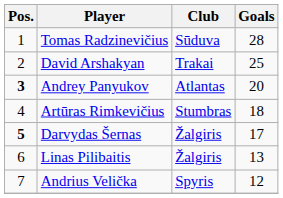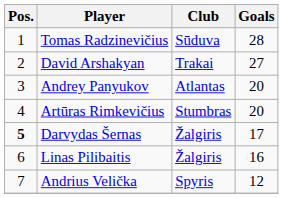 <table class="wikitable" style="text-align:center;">
 <tr>
 <th>Pos.</th>
 <th>Player</th>
 <th>Club</th>
 <th>Goals</th>
 </tr>
 <tr>
 <td rowspan=1>1</td>
 <td align=left> <a href='#'>Tomas Radzinevičius</a></td>
 <td align=left><a href='#'>Sūduva</a></td>
 <td>28</td>
 </tr>
 <tr>
 <td rowspan=1>2</td>
 <td align=left> <a href='#'>David Arshakyan</a></td>
 <td align=left><a href='#'>Trakai</a></td>
-<td>25</td>
+<td>27</td>
 </tr>
 <tr>
-<td rowspan=1><strong>3</strong></td>
+<td rowspan=1>3</td>
 <td align=left> <a href='#'>Andrey Panyukov</a></td>
 <td align=left><a href='#'>Atlantas</a></td>
 <td>20</td>
 </tr>
 <tr>
 <td rowspan=1>4</td>
 <td align=left> <a href='#'>Artūras Rimkevičius</a></td>
 <td align=left><a href='#'>Stumbras</a></td>
-<td>18</td>
+<td>20</td>
 </tr>
 <tr>
 <td rowspan=1><strong>5</strong></td>
 <td align=left> <a href='#'>Darvydas Šernas</a></td>
 <td align=left><a href='#'>Žalgiris</a></td>
 <td>17</td>
 </tr>
 <tr>
 <td rowspan=1>6</td>
 <td align=left> <a href='#'>Linas Pilibaitis</a></td>
 <td align=left><a href='#'>Žalgiris</a></td>
-<td>13</td>
+<td>16</td>
 </tr>
 <tr>
 <td rowspan=1>7</td>
 <td align=left> <a href='#'>Andrius Velička</a></td>
 <td align=left><a href='#'>Spyris</a></td>
 <td>12</td>
 </tr>
 <tr>
 </tr>
 </table>
